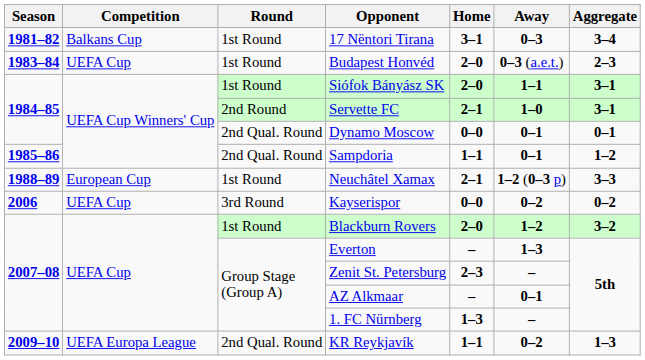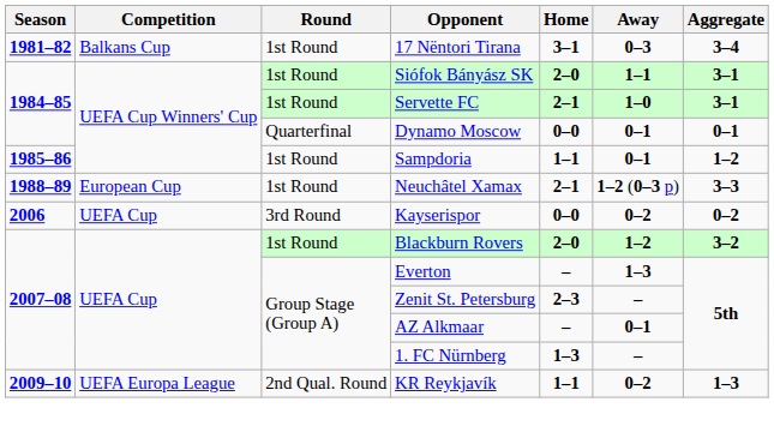 <table class="wikitable" style="text-align: left;">
 <tr>
 <th>Season</th>
 <th>Competition</th>
 <th>Round</th>
 <th>Opponent</th>
 <th>Home</th>
 <th>Away</th>
 <th>Aggregate</th>
 </tr>
 <tr>
 <td><strong><a href='#'>1981–82</a></strong></td>
 <td><a href='#'>Balkans Cup</a></td>
 <td>1st Round</td>
 <td> <a href='#'>17 Nëntori Tirana</a></td>
 <td style="text-align:center"><strong>3–1</strong></td>
 <td style="text-align:center"><strong>0–3</strong></td>
 <td style="text-align:center"><strong>3–4</strong></td>
 </tr>
 <tr>
-<td><strong><a href='#'>1983–84</a></strong></td>
-<td><a href='#'>UEFA Cup</a></td>
-<td>1st Round</td>
-<td> <a href='#'>Budapest Honvéd</a></td>
-<td style="text-align:center"><strong>2–0</strong></td>
-<td style="text-align:center"><strong>0–3</strong> (<a href='#'>a.e.t.</a>)</td>
-<td style="text-align:center"><strong>2–3</strong></td>
-</tr>
-<tr>
 <td rowspan=3><strong><a href='#'>1984–85</a></strong></td>
 <td rowspan="4"><a href='#'>UEFA Cup Winners' Cup</a></td>
 <td style="background-color:#CFC">1st Round</td>
 <td style="background-color:#CFC"> <a href='#'>Siófok Bányász SK</a></td>
 <td style="text-align:center; background-color:#CFC"><strong>2–0</strong></td>
 <td style="text-align:center; background-color:#CFC"><strong>1–1</strong></td>
 <td style="text-align:center; background-color:#CFC"><strong>3–1</strong></td>
 </tr>
 <tr>
-<td style="background-color:#CFC">2nd Round</td>
+<td style="background-color:#CFC">1st Round</td>
 <td style="background-color:#CFC"> <a href='#'>Servette FC</a></td>
 <td style="text-align:center; background-color:#CFC"><strong>2–1</strong></td>
 <td style="text-align:center; background-color:#CFC"><strong>1–0</strong></td>
 <td style="text-align:center; background-color:#CFC"><strong>3–1</strong></td>
 </tr>
 <tr>
-<td>2nd Qual. Round</td>
+<td>Quarterfinal</td>
 <td> <a href='#'>Dynamo Moscow</a></td>
 <td style="text-align:center"><strong>0–0</strong></td>
 <td style="text-align:center"><strong>0–1</strong></td>
 <td style="text-align:center"><strong>0–1</strong></td>
 </tr>
 <tr>
 <td><strong><a href='#'>1985–86</a></strong></td>
-<td>2nd Qual. Round</td>
+<td>1st Round</td>
 <td> <a href='#'>Sampdoria</a></td>
 <td style="text-align:center"><strong>1–1</strong></td>
 <td style="text-align:center"><strong>0–1 </strong></td>
 <td style="text-align:center"><strong>1–2</strong></td>
 </tr>
 <tr>
 <td><strong><a href='#'>1988–89</a></strong></td>
 <td><a href='#'>European Cup</a></td>
 <td>1st Round</td>
 <td> <a href='#'>Neuchâtel Xamax</a></td>
 <td style="text-align:center"><strong>2–1</strong></td>
 <td style="text-align:center"><strong>1–2</strong> (<strong>0–3</strong> <a href='#'>p</a>)</td>
 <td style="text-align:center"><strong>3–3</strong></td>
 </tr>
 <tr>
 <td><strong><a href='#'>2006</a></strong></td>
 <td><a href='#'>UEFA Cup</a></td>
 <td>3rd Round</td>
 <td> <a href='#'>Kayserispor</a></td>
 <td style="text-align:center"><strong>0–0</strong></td>
 <td style="text-align:center"><strong>0–2</strong></td>
 <td style="text-align:center"><strong>0–2</strong></td>
 </tr>
 <tr>
 <td rowspan=5><strong><a href='#'>2007–08</a></strong></td>
 <td rowspan=5><a href='#'>UEFA Cup</a></td>
 <td style="background-color:#CFC">1st Round</td>
 <td style="background-color:#CFC"> <a href='#'>Blackburn Rovers</a></td>
 <td style="text-align:center; background-color:#CFC"><strong>2–0</strong></td>
 <td style="text-align:center; background-color:#CFC"><strong>1–2</strong></td>
 <td style="text-align:center; background-color:#CFC"><strong>3–2</strong></td>
 </tr>
 <tr>
 <td rowspan=4>Group Stage <br>(Group A)</td>
 <td> <a href='#'>Everton</a></td>
 <td style="text-align:center"><strong>–</strong></td>
 <td style="text-align:center"><strong>1–3</strong></td>
 <td rowspan="4" style="text-align:center"><strong>5th</strong></td>
 </tr>
 <tr>
 <td> <a href='#'>Zenit St. Petersburg</a></td>
 <td style="text-align:center"><strong>2–3</strong></td>
 <td style="text-align:center"><strong>–</strong></td>
 </tr>
 <tr>
 <td> <a href='#'>AZ Alkmaar</a></td>
 <td style="text-align:center"><strong>–</strong></td>
 <td style="text-align:center"><strong>0–1</strong></td>
 </tr>
 <tr>
 <td> <a href='#'>1. FC Nürnberg</a></td>
 <td style="text-align:center"><strong>1–3</strong></td>
 <td style="text-align:center"><strong>–</strong></td>
 </tr>
 <tr>
 <td><strong><a href='#'>2009–10</a></strong></td>
 <td><a href='#'>UEFA Europa League</a></td>
 <td>2nd Qual. Round</td>
 <td> <a href='#'>KR Reykjavík</a></td>
 <td style="text-align:center"><strong>1–1</strong></td>
 <td style="text-align:center"><strong>0–2</strong></td>
 <td style="text-align:center"><strong>1–3</strong></td>
 </tr>
 </table>
